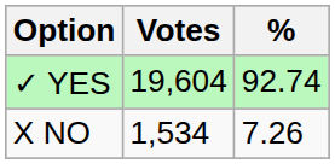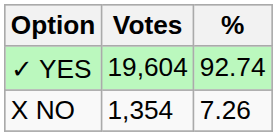 <table class="wikitable">
 <tr>
 <th>Option</th>
 <th>Votes</th>
 <th>%</th>
 </tr>
 <tr>
 <td style=background:#bbf8be>✓ YES</td>
 <td style=background:#bbf8be>19,604</td>
 <td style=background:#bbf8be>92.74</td>
 </tr>
 <tr>
 <td>X NO</td>
-<td>1,534</td>
+<td>1,354</td>
 <td>7.26</td>
 </tr>
 </table>
